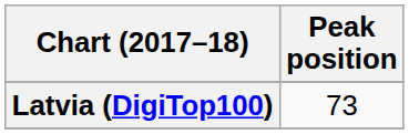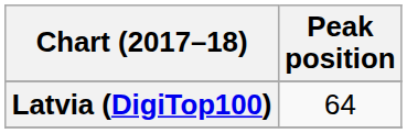 <table class="wikitable sortable plainrowheaders" style="text-align:center">
 <tr>
 <th scope="col">Chart (2017–18)</th>
 <th scope="col">Peak<br>position</th>
 </tr>
 <tr>
 </tr>
 <tr>
 <th scope="row">Latvia (<a href='#'>DigiTop100</a>)</th>
-<td>73</td>
+<td>64</td>
 </tr>
 <tr>
 </tr>
 <tr>
 </tr>
 <tr>
 </tr>
 <tr>
 </tr>
 </table>
